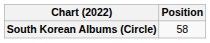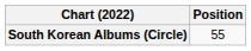 <table class="wikitable plainrowheaders" style="text-align:center">
 <tr>
 <th scope="col">Chart (2022)</th>
 <th scope="col">Position</th>
 </tr>
 <tr>
 <th scope="row">South Korean Albums (Circle)</th>
-<td>58</td>
+<td>55</td>
 </tr>
 </table>
